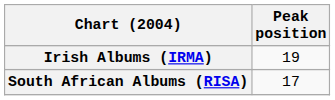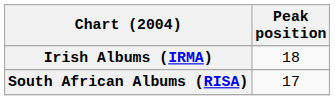 <table class="wikitable plainrowheaders sortable" style="text-align:center;">
 <tr>
 <th scope="col">Chart (2004)</th>
 <th scope="col">Peak<br>position</th>
 </tr>
 <tr>
 </tr>
 <tr>
 </tr>
 <tr>
 </tr>
 <tr>
 </tr>
 <tr>
 <th scope="row">Irish Albums (<a href='#'>IRMA</a>)</th>
-<td style="text-align:center;">19</td>
+<td style="text-align:center;">18</td>
 </tr>
 <tr>
 </tr>
 <tr>
 </tr>
 <tr>
 <th scope="row">South African Albums (<a href='#'>RISA</a>)</th>
 <td>17</td>
 </tr>
 <tr>
 </tr>
 <tr>
 </tr>
 <tr>
 </tr>
 </table>
